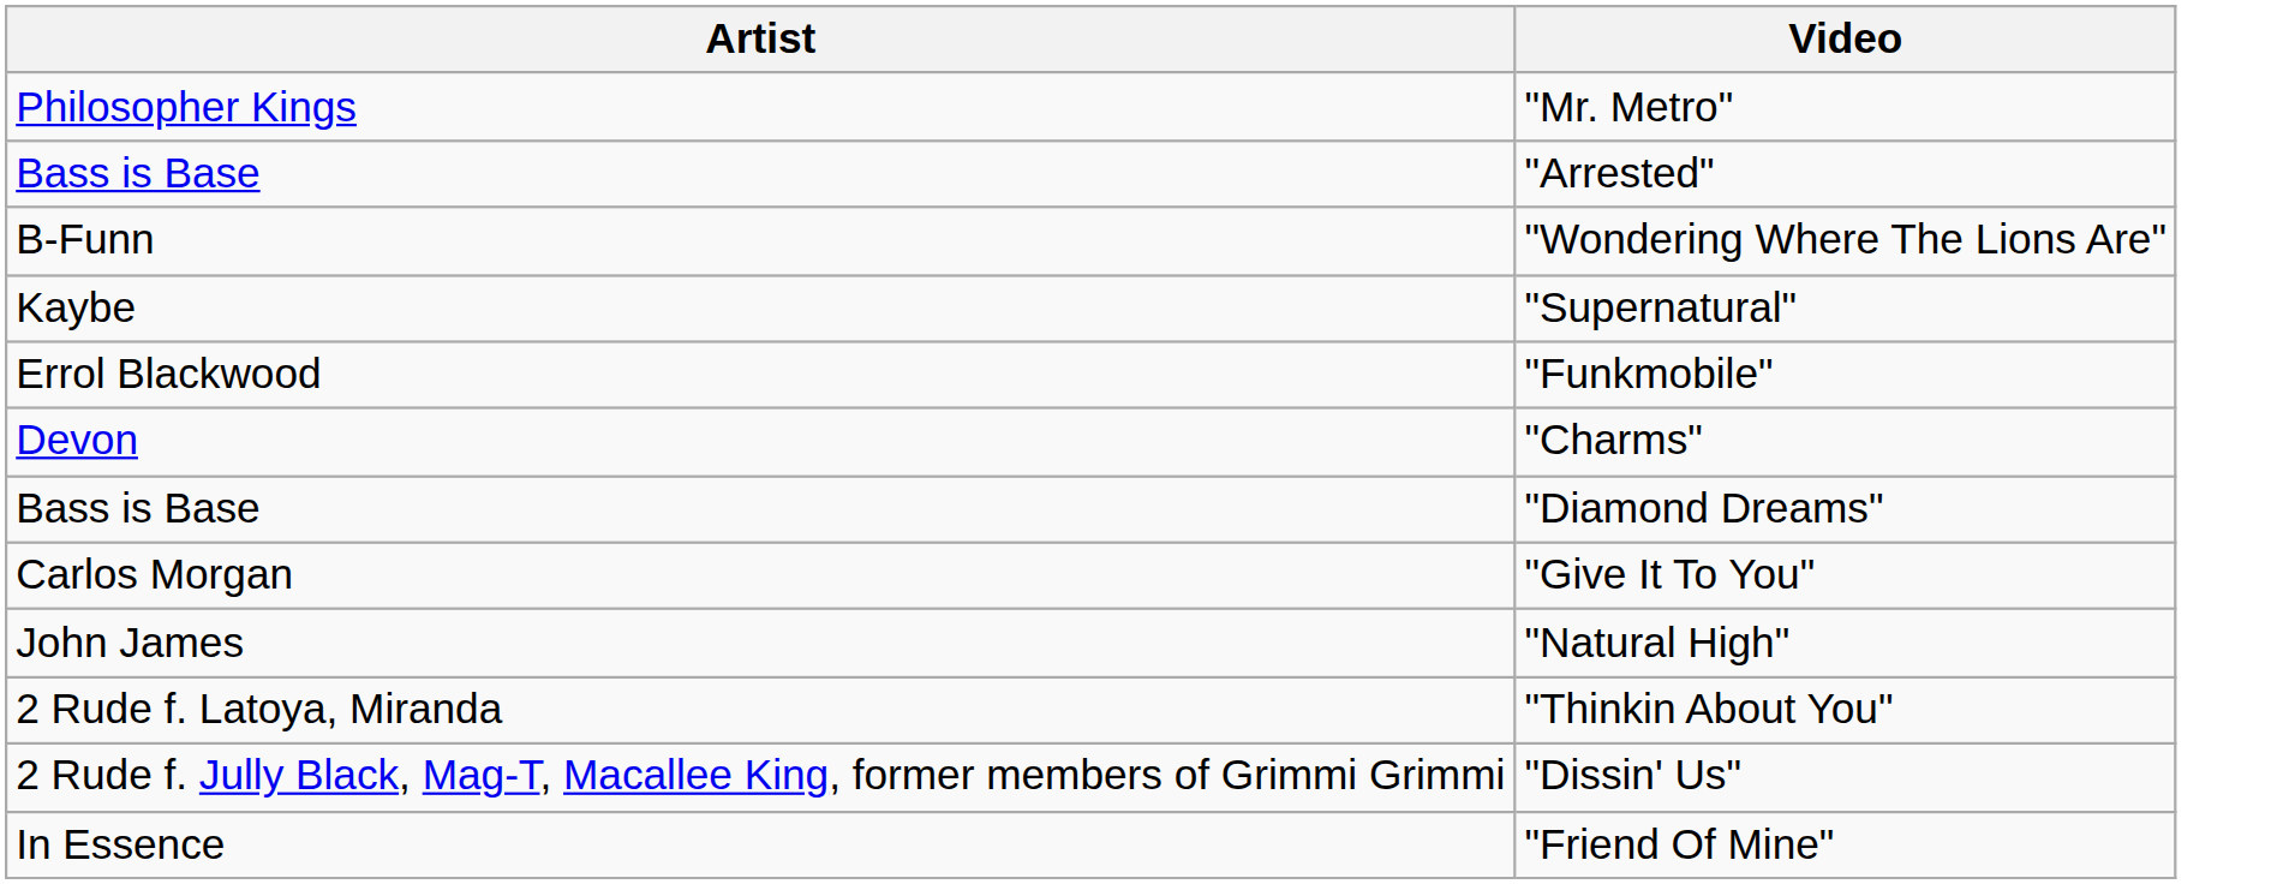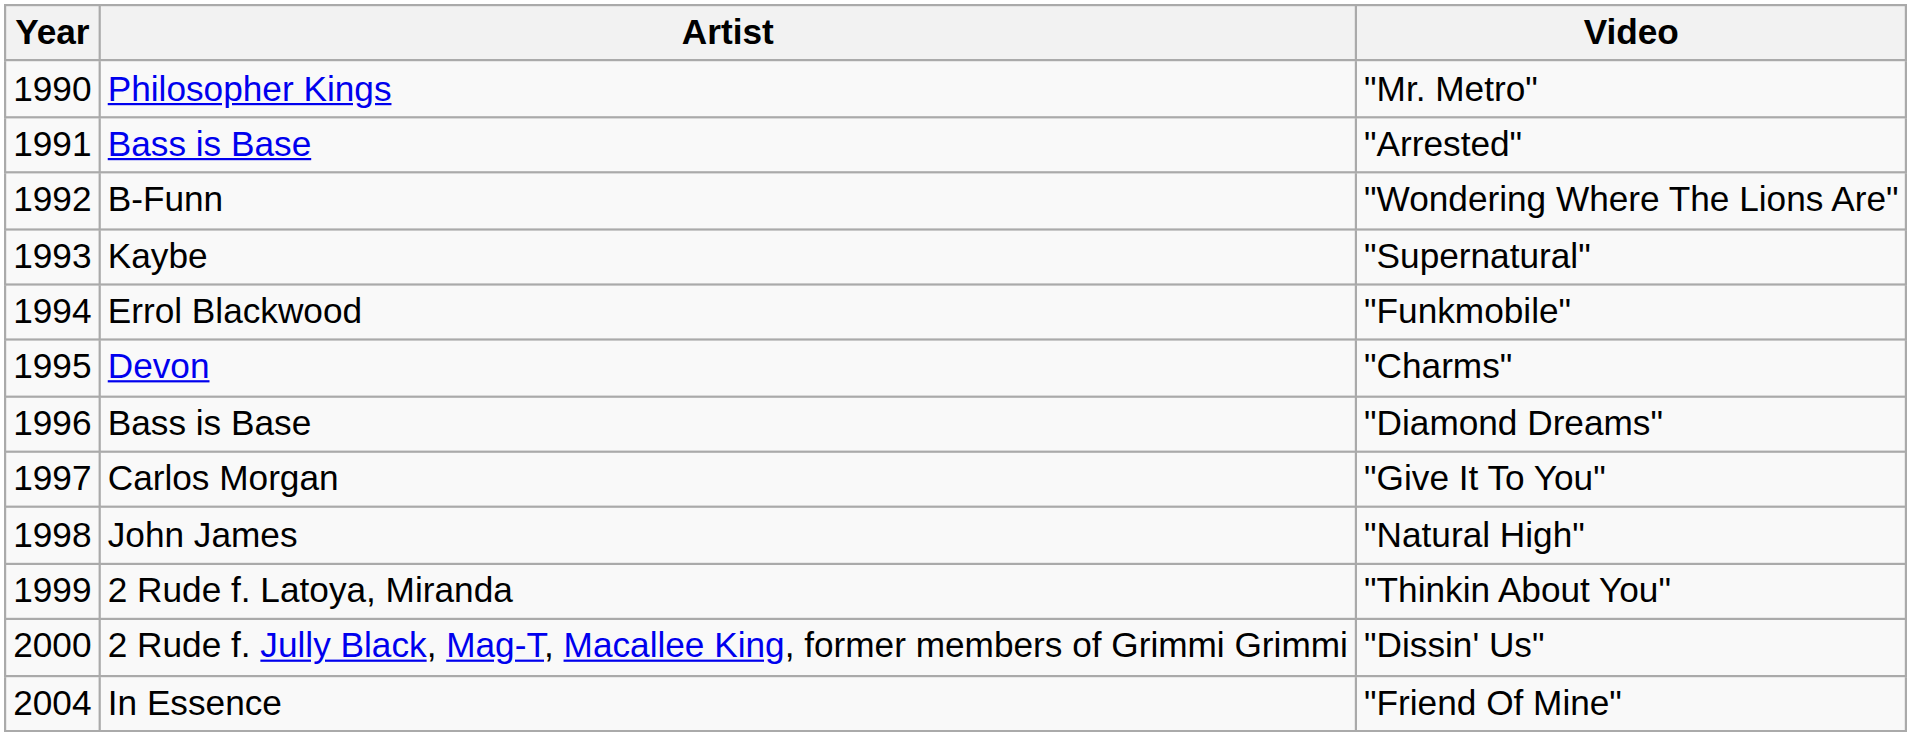 <table class="wikitable">
 <tr>
+<th>Year</th>
 <th>Artist</th>
 <th>Video</th>
 </tr>
 <tr>
+<td>1990</td>
 <td><a href='#'>Philosopher Kings</a></td>
 <td>"Mr. Metro"</td>
 </tr>
 <tr>
+<td>1991</td>
 <td><a href='#'>Bass is Base</a></td>
 <td>"Arrested"</td>
 </tr>
 <tr>
+<td>1992</td>
 <td>B-Funn</td>
 <td>"Wondering Where The Lions Are"</td>
 </tr>
 <tr>
+<td>1993</td>
 <td>Kaybe</td>
 <td>"Supernatural"</td>
 </tr>
 <tr>
+<td>1994</td>
 <td>Errol Blackwood</td>
 <td>"Funkmobile"</td>
 </tr>
 <tr>
+<td>1995</td>
 <td><a href='#'>Devon</a></td>
 <td>"Charms"</td>
 </tr>
 <tr>
+<td>1996</td>
 <td>Bass is Base</td>
 <td>"Diamond Dreams"</td>
 </tr>
 <tr>
+<td>1997</td>
 <td>Carlos Morgan</td>
 <td>"Give It To You"</td>
 </tr>
 <tr>
+<td>1998</td>
 <td>John James</td>
 <td>"Natural High"</td>
 </tr>
 <tr>
+<td>1999</td>
 <td>2 Rude f. Latoya, Miranda</td>
 <td>"Thinkin About You"</td>
 </tr>
 <tr>
+<td>2000</td>
 <td>2 Rude f. <a href='#'>Jully Black</a>, <a href='#'>Mag-T</a>, <a href='#'>Macallee King</a>, former members of Grimmi Grimmi</td>
 <td>"Dissin' Us"</td>
 </tr>
 <tr>
+<td>2004</td>
 <td>In Essence</td>
 <td>"Friend Of Mine"</td>
 </tr>
 </table>
